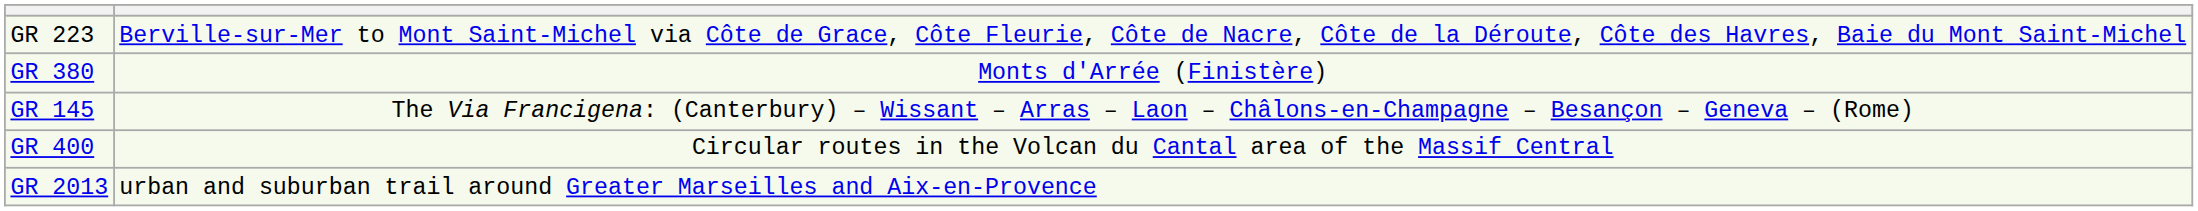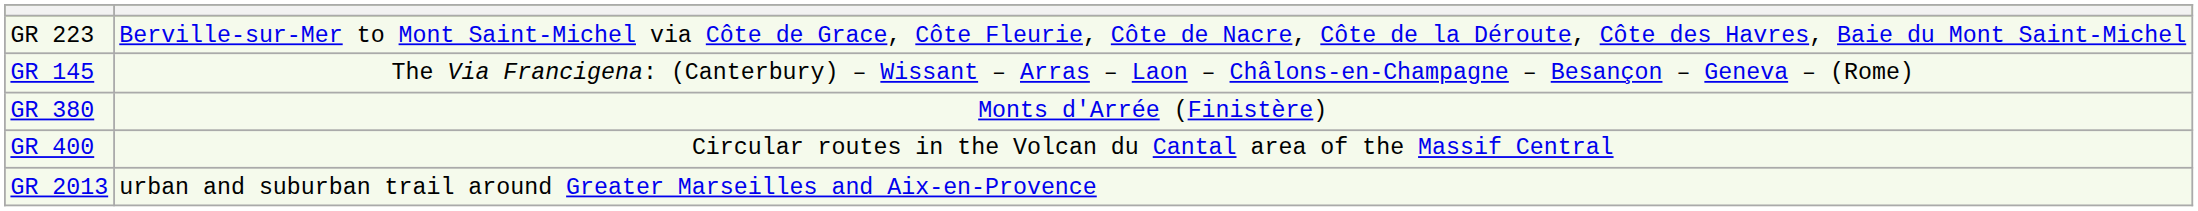 <table class="wikitable sortable mw-collapsible" style="background-color:#F5FAEC" frame="box" rules="columns" cellpadding="8" align="center" cellspacing="3">
 <tr bgcolor="#92BD3B">
 <th><strong></strong></th>
 <th><strong></strong></th>
 </tr>
 <tr>
 <td>GR 223</td>
 <td align="center"><a href='#'>Berville-sur-Mer</a> to <a href='#'>Mont Saint-Michel</a> via <a href='#'>Côte de Grace</a>, <a href='#'>Côte Fleurie</a>, <a href='#'>Côte de Nacre</a>, <a href='#'>Côte de la Déroute</a>, <a href='#'>Côte des Havres</a>, <a href='#'>Baie du Mont Saint-Michel</a></td>
 </tr>
 <tr>
+<td><a href='#'>GR 145</a></td>
+<td align="center">The <em>Via Francigena</em>: (Canterbury) – <a href='#'>Wissant</a> – <a href='#'>Arras</a> – <a href='#'>Laon</a> – <a href='#'>Châlons-en-Champagne</a> – <a href='#'>Besançon</a> – <a href='#'>Geneva</a> – (Rome)</td>
+</tr>
+<tr>
 <td><a href='#'>GR 380</a></td>
 <td align="center"><a href='#'>Monts d'Arrée</a> (<a href='#'>Finistère</a>)</td>
-</tr>
-<tr>
-<td><a href='#'>GR 145</a></td>
-<td align="center">The <em>Via Francigena</em>: (Canterbury) – <a href='#'>Wissant</a> – <a href='#'>Arras</a> – <a href='#'>Laon</a> – <a href='#'>Châlons-en-Champagne</a> – <a href='#'>Besançon</a> – <a href='#'>Geneva</a> – (Rome)</td>
 </tr>
 <tr>
 <td><a href='#'>GR 400</a></td>
 <td align="center">Circular routes in the Volcan du <a href='#'>Cantal</a> area of the <a href='#'>Massif Central</a></td>
 </tr>
 <tr>
 <td><a href='#'>GR 2013</a></td>
 <td>urban and suburban trail around <a href='#'>Greater Marseilles and Aix-en-Provence</a></td>
 </tr>
 </table>
